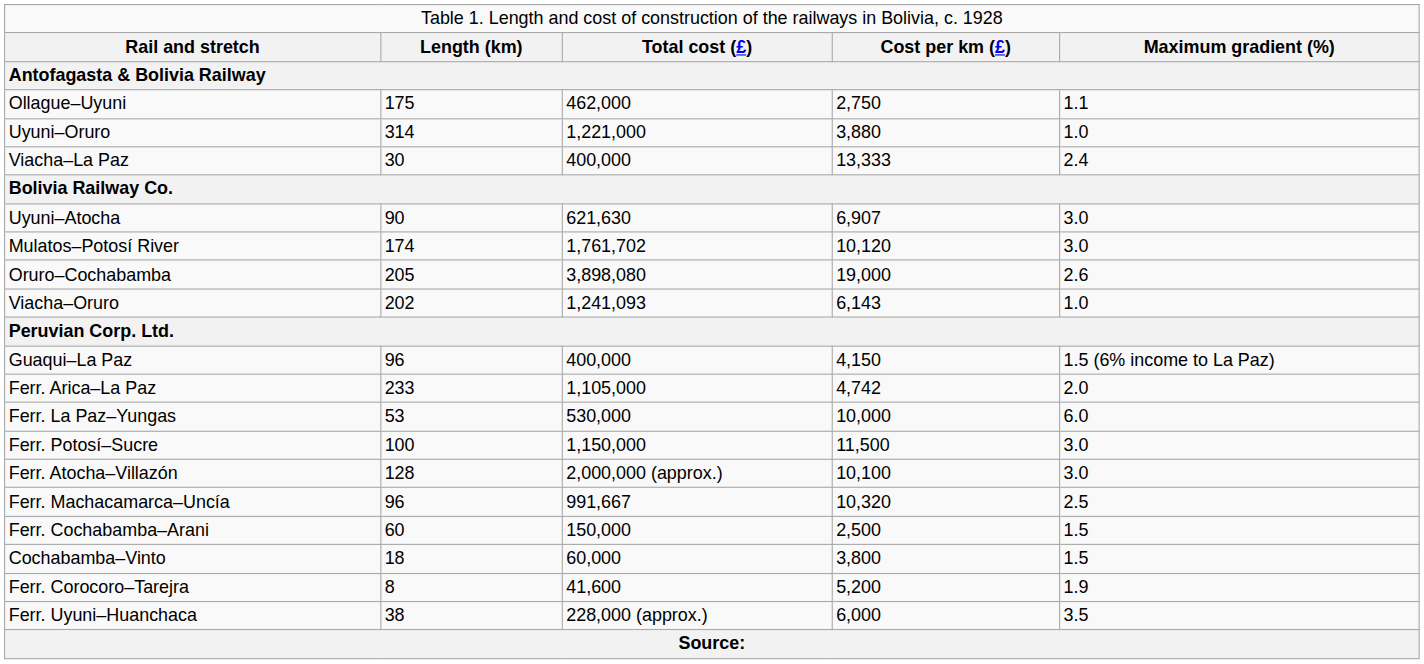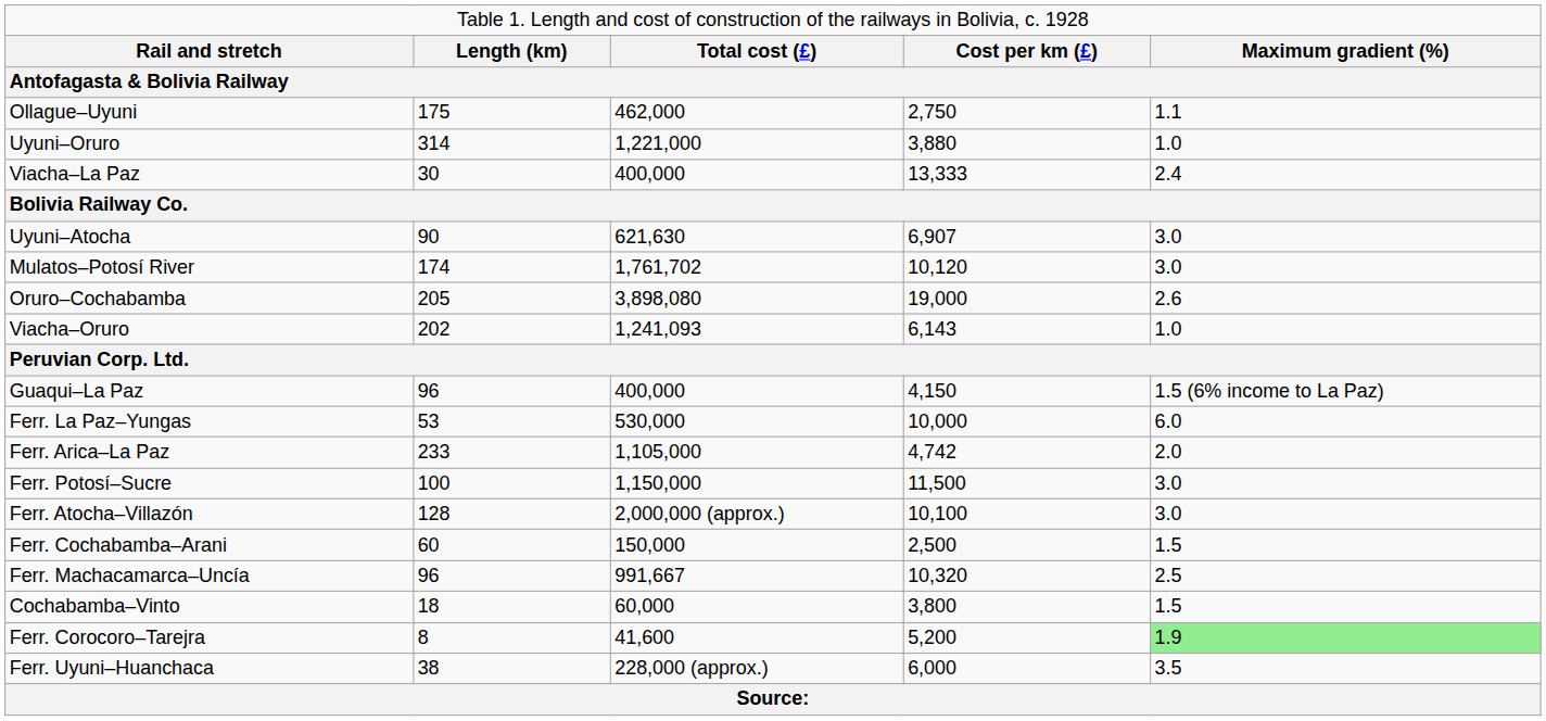 <table class="wikitable"  style="width:100%;">
 <tr>
 <td colspan="5" style="text-align:center;">Table 1. Length and cost of construction of the railways in Bolivia, c. 1928</td>
 </tr>
 <tr>
 <th>Rail and stretch</th>
 <th>Length (km)</th>
 <th>Total cost (<a href='#'>£</a>)</th>
 <th>Cost per km (<a href='#'>£</a>)</th>
 <th>Maximum gradient (%)</th>
 </tr>
 <tr>
 <th colspan="5" style="text-align:left;">Antofagasta & Bolivia Railway</th>
 </tr>
 <tr>
 <td>Ollague–Uyuni</td>
 <td>175</td>
 <td>462,000</td>
 <td>2,750</td>
 <td>1.1</td>
 </tr>
 <tr>
 <td>Uyuni–Oruro</td>
 <td>314</td>
 <td>1,221,000</td>
 <td>3,880</td>
 <td>1.0</td>
 </tr>
 <tr>
 <td>Viacha–La Paz</td>
 <td>30</td>
 <td>400,000</td>
 <td>13,333</td>
 <td>2.4</td>
 </tr>
 <tr>
 <th colspan="5" style="text-align:left;">Bolivia Railway Co.</th>
 </tr>
 <tr>
 <td>Uyuni–Atocha</td>
 <td>90</td>
 <td>621,630</td>
 <td>6,907</td>
 <td>3.0</td>
 </tr>
 <tr>
 <td>Mulatos–Potosí River</td>
 <td>174</td>
 <td>1,761,702</td>
 <td>10,120</td>
 <td>3.0</td>
 </tr>
 <tr>
 <td>Oruro–Cochabamba</td>
 <td>205</td>
 <td>3,898,080</td>
 <td>19,000</td>
 <td>2.6</td>
 </tr>
 <tr>
 <td>Viacha–Oruro</td>
 <td>202</td>
 <td>1,241,093</td>
 <td>6,143</td>
 <td>1.0</td>
 </tr>
 <tr>
 <th colspan="5" style="text-align:left;">Peruvian Corp. Ltd.</th>
 </tr>
 <tr>
 <td>Guaqui–La Paz</td>
 <td>96</td>
 <td>400,000</td>
 <td>4,150</td>
 <td>1.5 (6% income to La Paz)</td>
 </tr>
 <tr>
+<td>Ferr. La Paz–Yungas</td>
+<td>53</td>
+<td>530,000</td>
+<td>10,000</td>
+<td>6.0</td>
+</tr>
+<tr>
 <td>Ferr. Arica–La Paz</td>
 <td>233</td>
 <td>1,105,000</td>
 <td>4,742</td>
 <td>2.0</td>
-</tr>
-<tr>
-<td>Ferr. La Paz–Yungas</td>
-<td>53</td>
-<td>530,000</td>
-<td>10,000</td>
-<td>6.0</td>
 </tr>
 <tr>
 <td>Ferr. Potosí–Sucre</td>
 <td>100</td>
 <td>1,150,000</td>
 <td>11,500</td>
 <td>3.0</td>
 </tr>
 <tr>
 <td>Ferr. Atocha–Villazón</td>
 <td>128</td>
 <td>2,000,000 (approx.)</td>
 <td>10,100</td>
 <td>3.0</td>
 </tr>
 <tr>
+<td>Ferr. Cochabamba–Arani</td>
+<td>60</td>
+<td>150,000</td>
+<td>2,500</td>
+<td>1.5</td>
+</tr>
+<tr>
 <td>Ferr. Machacamarca–Uncía</td>
 <td>96</td>
 <td>991,667</td>
 <td>10,320</td>
 <td>2.5</td>
-</tr>
-<tr>
-<td>Ferr. Cochabamba–Arani</td>
-<td>60</td>
-<td>150,000</td>
-<td>2,500</td>
-<td>1.5</td>
 </tr>
 <tr>
 <td>Cochabamba–Vinto</td>
 <td>18</td>
 <td>60,000</td>
 <td>3,800</td>
 <td>1.5</td>
 </tr>
 <tr>
 <td>Ferr. Corocoro–Tarejra</td>
 <td>8</td>
 <td>41,600</td>
 <td>5,200</td>
-<td>1.9</td>
+<td style="background: lightgreen;">1.9</td>
 </tr>
 <tr>
 <td>Ferr. Uyuni–Huanchaca</td>
 <td>38</td>
 <td>228,000 (approx.)</td>
 <td>6,000</td>
 <td>3.5</td>
 </tr>
 <tr>
 <th colspan=5>Source:</th>
 </tr>
 </table>
